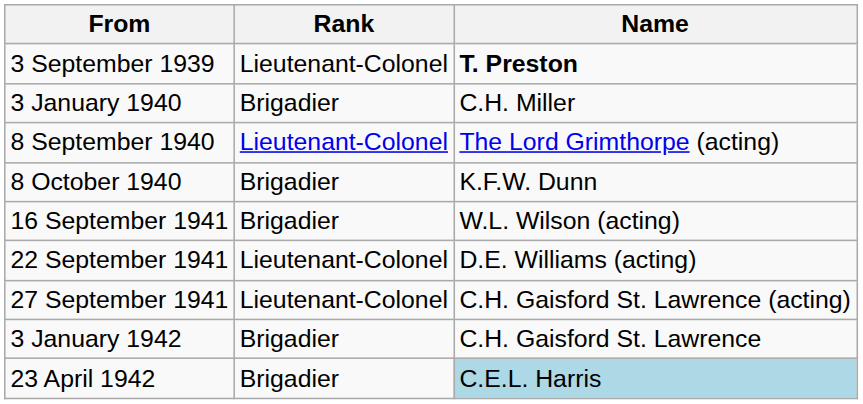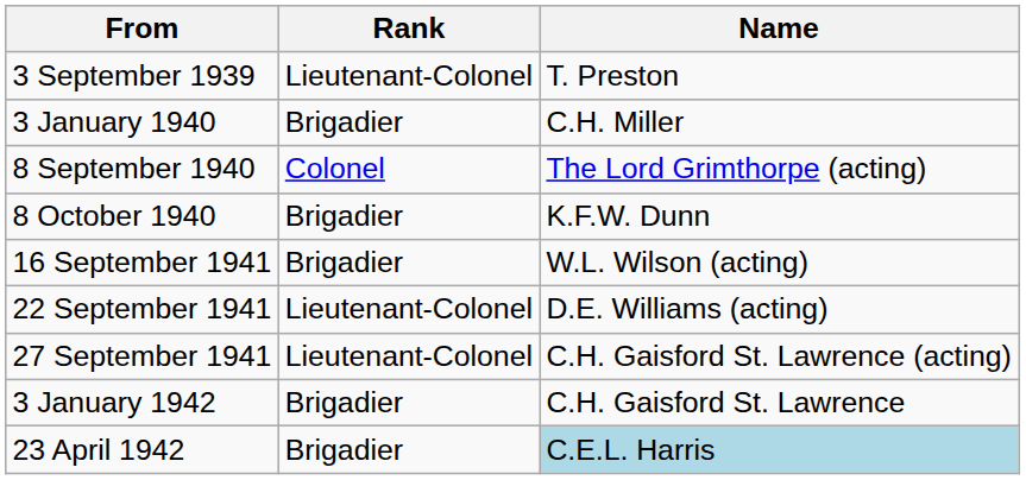 <table class="wikitable">
 <tr>
 <th>From</th>
 <th>Rank</th>
 <th>Name</th>
 </tr>
 <tr>
 <td>3 September 1939</td>
 <td>Lieutenant-Colonel</td>
-<td><strong>T. Preston</strong></td>
+<td>T. Preston</td>
 </tr>
 <tr>
 <td>3 January 1940</td>
 <td>Brigadier</td>
 <td>C.H. Miller</td>
 </tr>
 <tr>
 <td>8 September 1940</td>
-<td><a href='#'>Lieutenant-Colonel</a></td>
+<td><a href='#'>Colonel</a></td>
 <td><a href='#'>The Lord Grimthorpe</a> (acting)</td>
 </tr>
 <tr>
 <td>8 October 1940</td>
 <td>Brigadier</td>
 <td>K.F.W. Dunn</td>
 </tr>
 <tr>
 <td>16 September 1941</td>
 <td>Brigadier</td>
 <td>W.L. Wilson (acting)</td>
 </tr>
 <tr>
 <td>22 September 1941</td>
 <td>Lieutenant-Colonel</td>
 <td>D.E. Williams (acting)</td>
 </tr>
 <tr>
 <td>27 September 1941</td>
 <td>Lieutenant-Colonel</td>
 <td>C.H. Gaisford St. Lawrence (acting)</td>
 </tr>
 <tr>
 <td>3 January 1942</td>
 <td>Brigadier</td>
 <td>C.H. Gaisford St. Lawrence</td>
 </tr>
 <tr>
 <td>23 April 1942</td>
 <td>Brigadier</td>
 <td style="background: lightblue;">C.E.L. Harris</td>
 </tr>
 </table>
